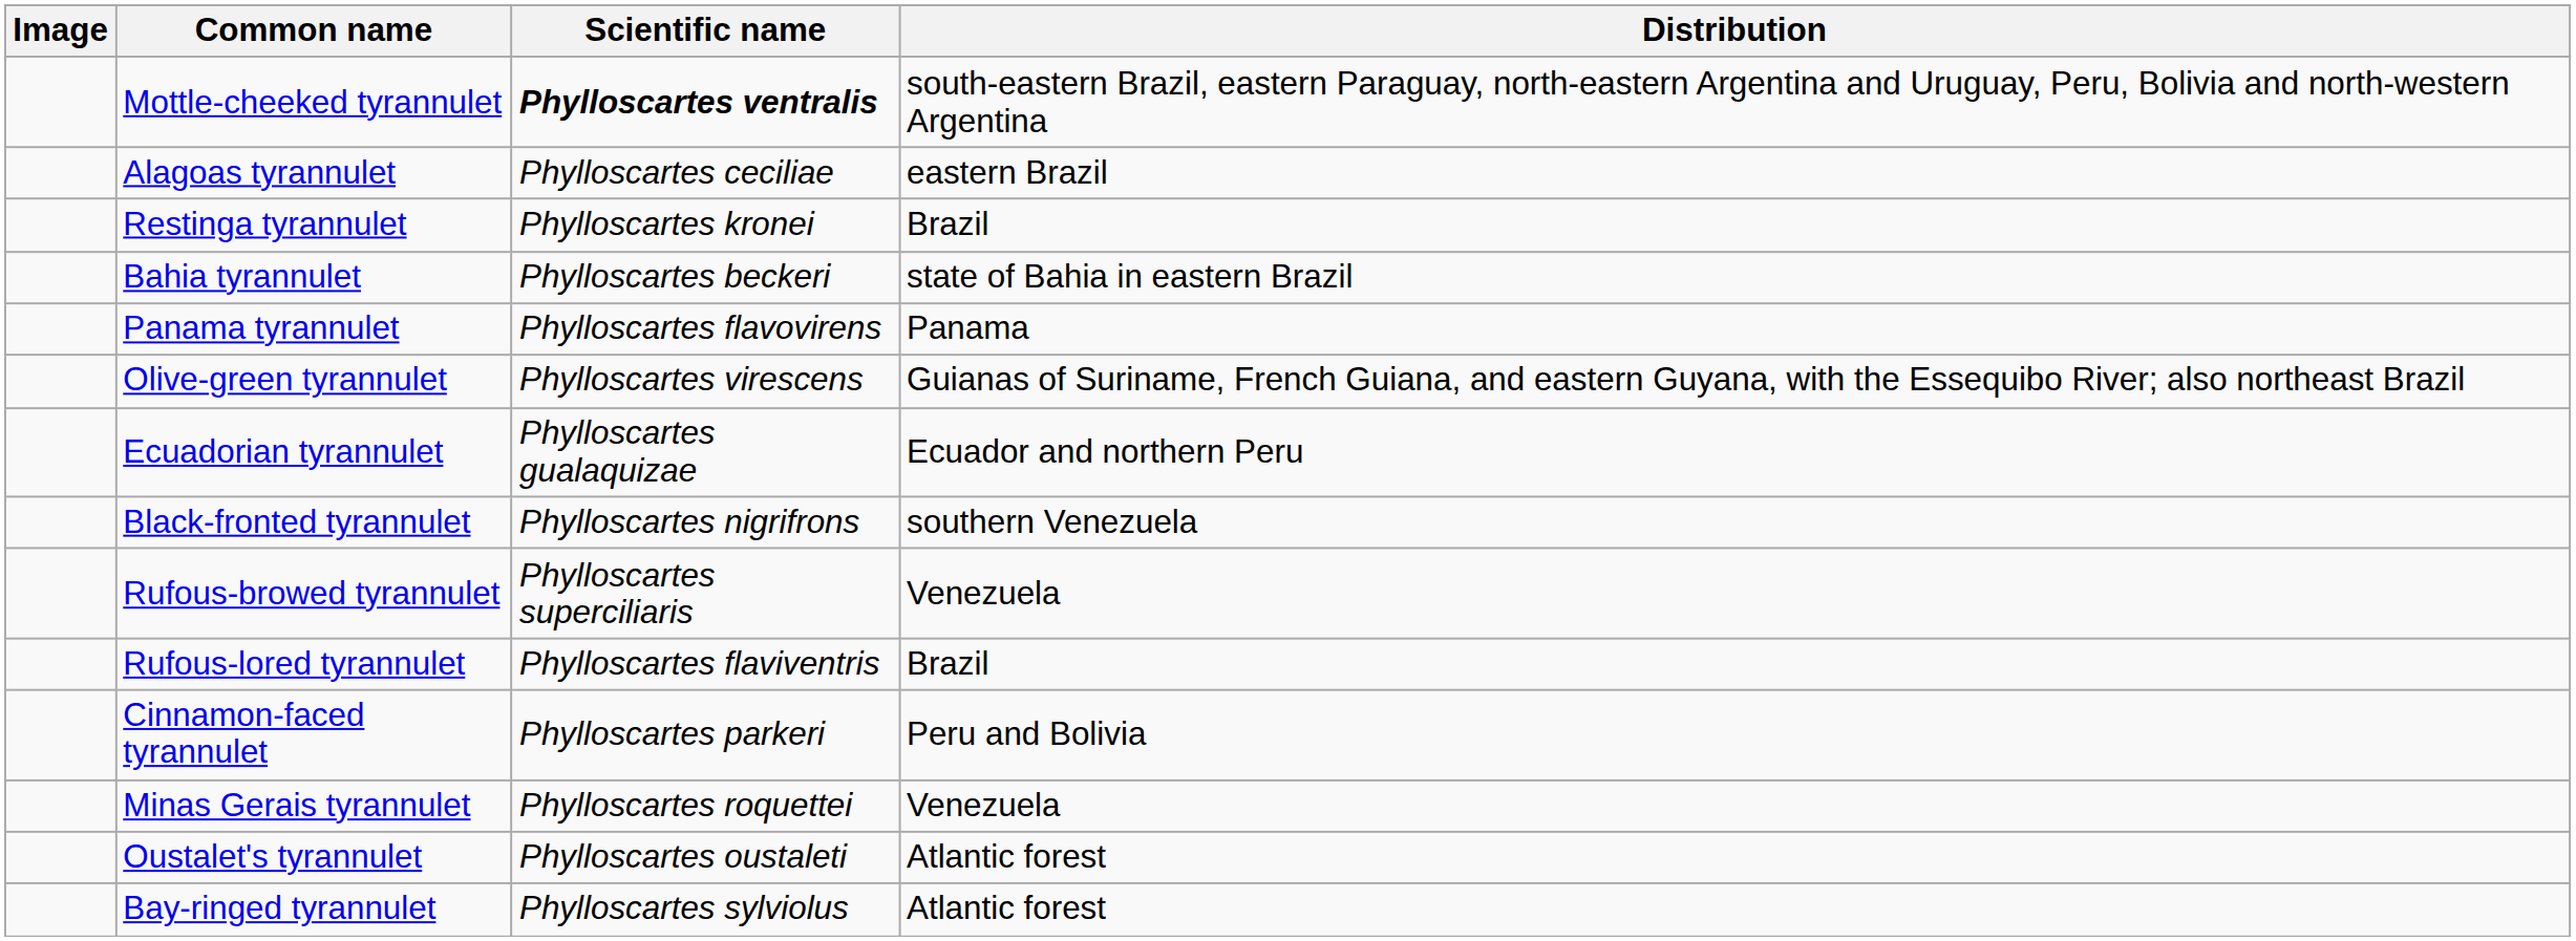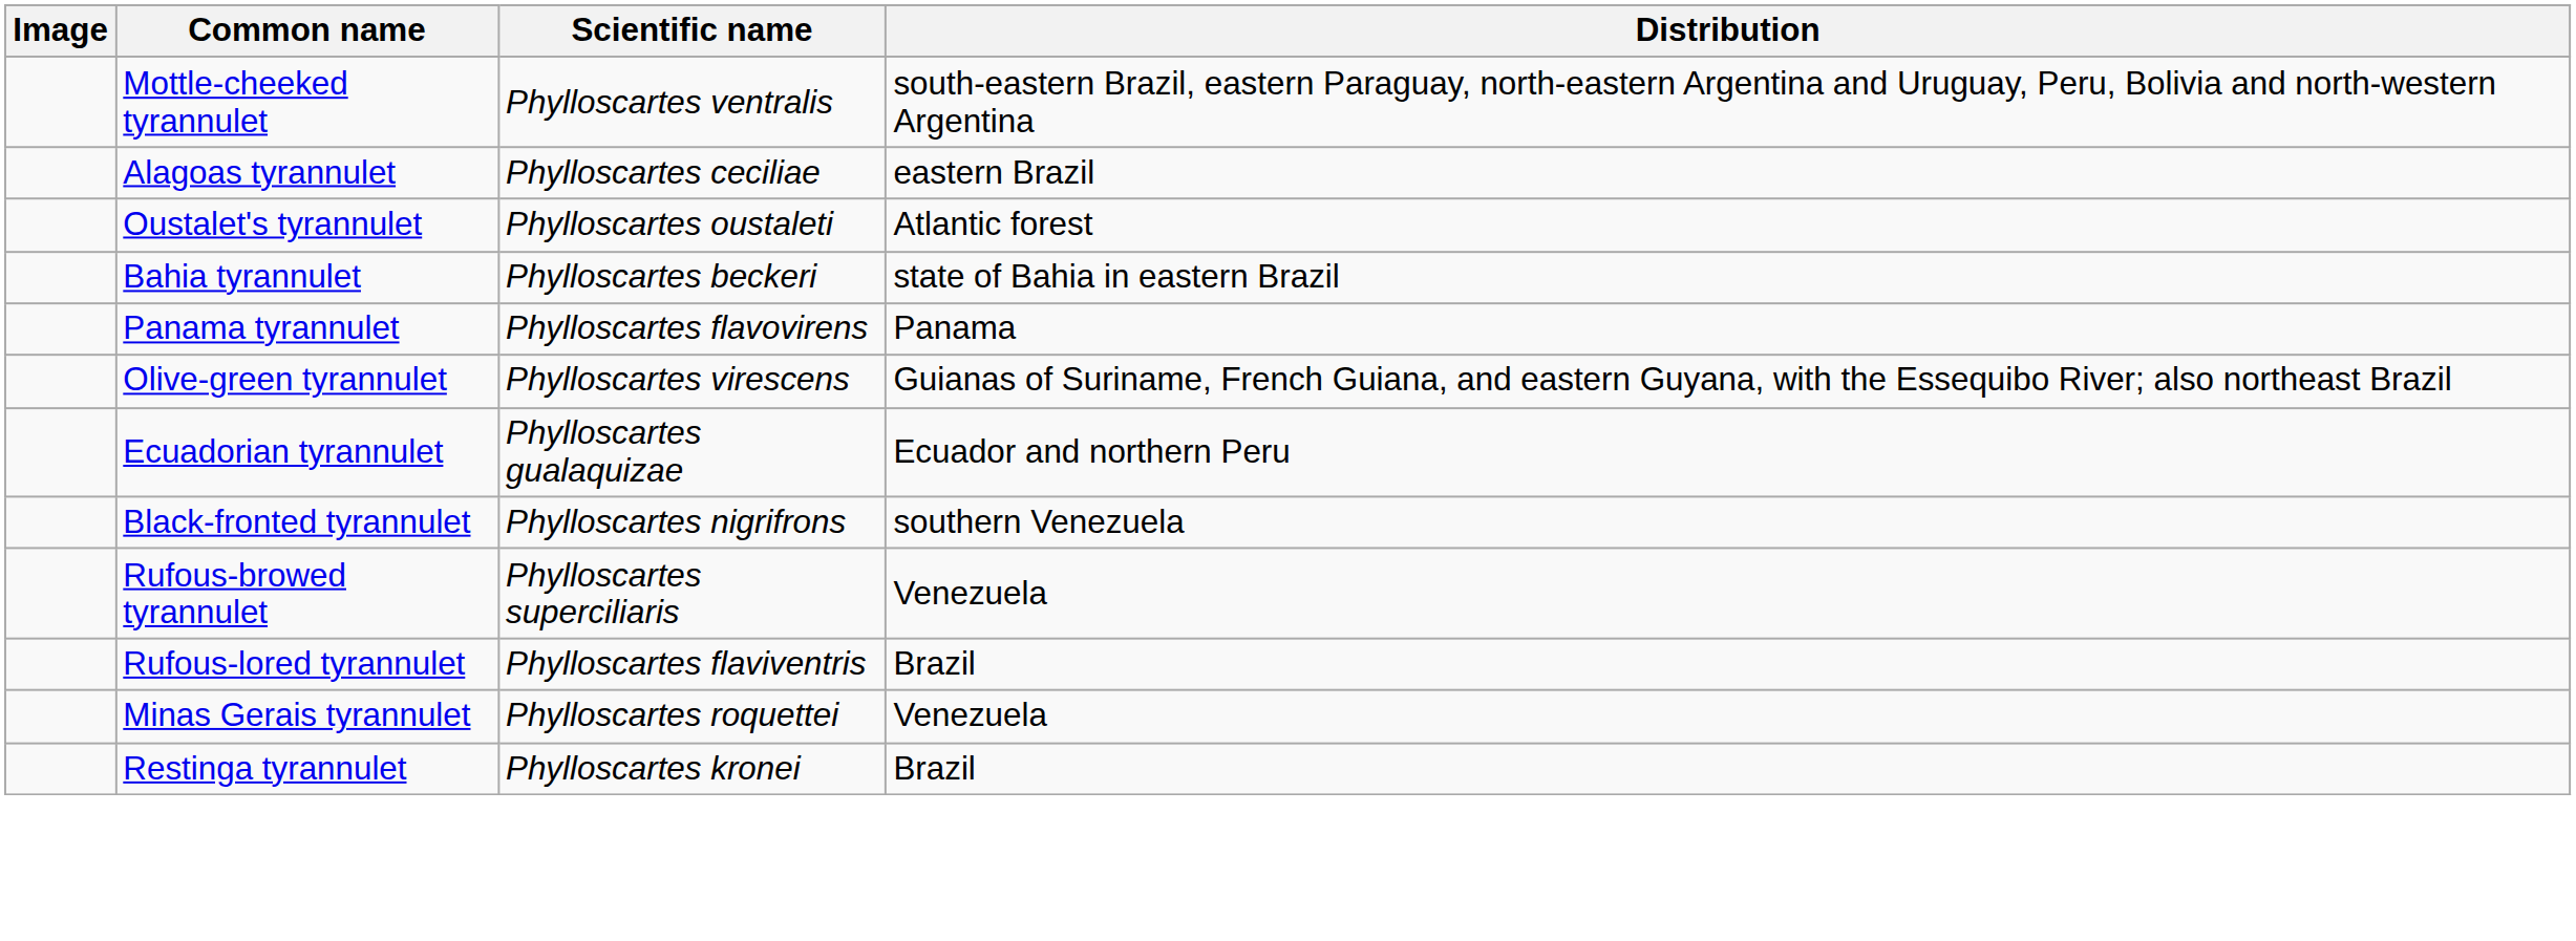 <table class="wikitable">
 <tr>
 <th>Image</th>
 <th>Common name</th>
 <th>Scientific name</th>
 <th>Distribution</th>
 </tr>
 <tr>
 <td></td>
 <td><a href='#'>Mottle-cheeked tyrannulet</a></td>
-<td><strong><em>Phylloscartes ventralis</em></strong></td>
+<td><em>Phylloscartes ventralis</em></td>
 <td>south-eastern Brazil, eastern Paraguay, north-eastern Argentina and Uruguay, Peru, Bolivia and north-western Argentina</td>
 </tr>
 <tr>
 <td></td>
 <td><a href='#'>Alagoas tyrannulet</a></td>
 <td><em>Phylloscartes ceciliae</em></td>
 <td>eastern Brazil</td>
 </tr>
 <tr>
 <td></td>
-<td><a href='#'>Restinga tyrannulet</a></td>
-<td><em>Phylloscartes kronei</em></td>
-<td>Brazil</td>
+<td><a href='#'>Oustalet's tyrannulet</a></td>
+<td><em>Phylloscartes oustaleti</em></td>
+<td>Atlantic forest</td>
 </tr>
 <tr>
 <td></td>
 <td><a href='#'>Bahia tyrannulet</a></td>
 <td><em>Phylloscartes beckeri</em></td>
 <td>state of Bahia in eastern Brazil</td>
 </tr>
 <tr>
 <td></td>
 <td><a href='#'>Panama tyrannulet</a></td>
 <td><em>Phylloscartes flavovirens</em></td>
 <td>Panama</td>
 </tr>
 <tr>
 <td></td>
 <td><a href='#'>Olive-green tyrannulet</a></td>
 <td><em>Phylloscartes virescens</em></td>
 <td>Guianas of Suriname, French Guiana, and eastern Guyana, with the Essequibo River; also northeast Brazil</td>
 </tr>
 <tr>
 <td></td>
 <td><a href='#'>Ecuadorian tyrannulet</a></td>
 <td><em>Phylloscartes gualaquizae</em></td>
 <td>Ecuador and northern Peru</td>
 </tr>
 <tr>
 <td></td>
 <td><a href='#'>Black-fronted tyrannulet</a></td>
 <td><em>Phylloscartes nigrifrons</em></td>
 <td>southern Venezuela</td>
 </tr>
 <tr>
 <td></td>
 <td><a href='#'>Rufous-browed tyrannulet</a></td>
 <td><em>Phylloscartes superciliaris</em></td>
 <td>Venezuela</td>
 </tr>
 <tr>
 <td></td>
 <td><a href='#'>Rufous-lored tyrannulet</a></td>
 <td><em>Phylloscartes flaviventris</em></td>
 <td>Brazil</td>
 </tr>
 <tr>
 <td></td>
-<td><a href='#'>Cinnamon-faced tyrannulet</a></td>
-<td><em>Phylloscartes parkeri</em></td>
-<td>Peru and Bolivia</td>
-</tr>
-<tr>
-<td></td>
 <td><a href='#'>Minas Gerais tyrannulet</a></td>
 <td><em>Phylloscartes roquettei</em></td>
 <td>Venezuela</td>
 </tr>
 <tr>
 <td></td>
-<td><a href='#'>Oustalet's tyrannulet</a></td>
-<td><em>Phylloscartes oustaleti</em></td>
-<td>Atlantic forest</td>
-</tr>
-<tr>
-<td></td>
-<td><a href='#'>Bay-ringed tyrannulet</a></td>
-<td><em>Phylloscartes sylviolus</em></td>
-<td>Atlantic forest</td>
+<td><a href='#'>Restinga tyrannulet</a></td>
+<td><em>Phylloscartes kronei</em></td>
+<td>Brazil</td>
 </tr>
 <tr>
 </tr>
 </table>
